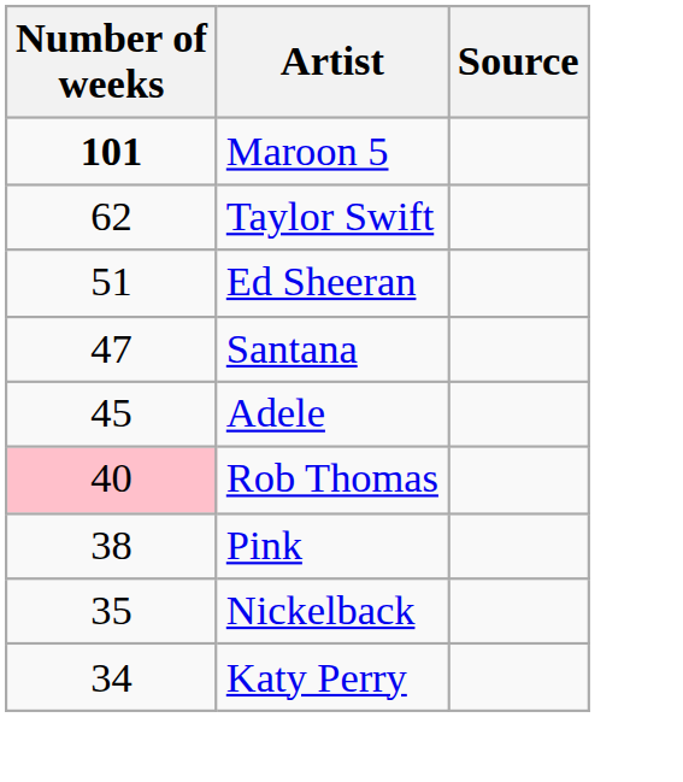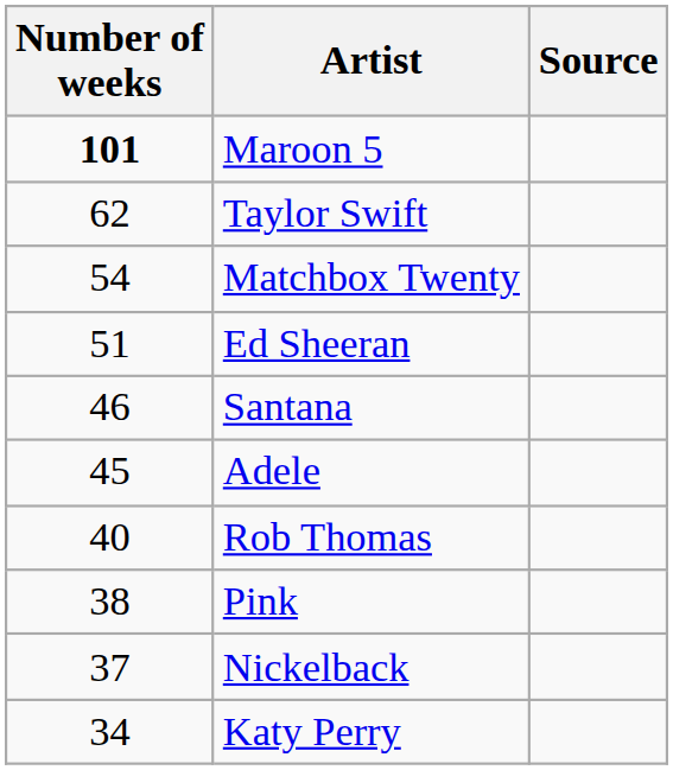 <table class="wikitable">
 <tr>
 <th>Number of <br>weeks</th>
 <th>Artist</th>
 <th>Source</th>
 </tr>
 <tr>
 <td style="text-align:center;"><strong>101</strong></td>
 <td><a href='#'>Maroon 5</a></td>
 <td></td>
 </tr>
 <tr>
 <td style="text-align:center;">62</td>
 <td><a href='#'>Taylor Swift</a></td>
 <td></td>
 </tr>
 <tr>
+<td style="text-align:center;">54</td>
+<td><a href='#'>Matchbox Twenty</a></td>
+<td></td>
+</tr>
+<tr>
 <td style="text-align:center;">51</td>
 <td><a href='#'>Ed Sheeran</a></td>
 <td></td>
 </tr>
 <tr>
-<td style="text-align:center;">47</td>
+<td style="text-align:center;">46</td>
 <td><a href='#'>Santana</a></td>
 <td></td>
 </tr>
 <tr>
 <td style="text-align:center;">45</td>
 <td><a href='#'>Adele</a></td>
 <td></td>
 </tr>
 <tr>
-<td style="background: pink; text-align:center;">40</td>
+<td style="text-align:center;">40</td>
 <td><a href='#'>Rob Thomas</a></td>
 <td></td>
 </tr>
 <tr>
 <td style="text-align:center;">38</td>
 <td><a href='#'>Pink</a></td>
 <td></td>
 </tr>
 <tr>
-<td style="text-align:center;">35</td>
+<td style="text-align:center;">37</td>
 <td><a href='#'>Nickelback</a></td>
 <td></td>
 </tr>
 <tr>
 <td style="text-align:center;">34</td>
 <td><a href='#'>Katy Perry</a></td>
 <td></td>
 </tr>
 </table>
